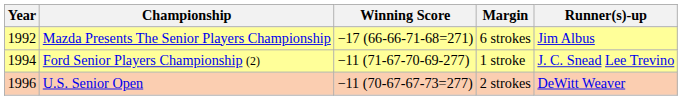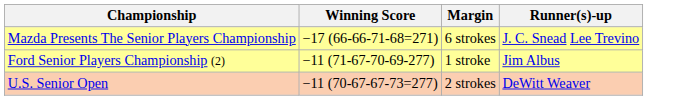 <table class="sortable wikitable">
 <tr>
-<th>Year</th>
 <th>Championship</th>
 <th>Winning Score</th>
 <th>Margin</th>
 <th>Runner(s)-up</th>
 </tr>
 <tr style="background:#FFFF99;">
-<td>1992</td>
 <td><a href='#'>Mazda Presents The Senior Players Championship</a></td>
 <td>−17 (66-66-71-68=271)</td>
 <td>6 strokes</td>
-<td> <a href='#'>Jim Albus</a></td>
+<td> <a href='#'>J. C. Snead</a>  <a href='#'>Lee Trevino</a></td>
 </tr>
 <tr style="background:#FFFF99;">
-<td>1994</td>
 <td><a href='#'>Ford Senior Players Championship</a> <small>(2)</small></td>
 <td>−11 (71-67-70-69-277)</td>
 <td>1 stroke</td>
-<td> <a href='#'>J. C. Snead</a>  <a href='#'>Lee Trevino</a></td>
+<td> <a href='#'>Jim Albus</a></td>
 </tr>
 <tr style="background:#FBCEB1;">
-<td>1996</td>
 <td><a href='#'>U.S. Senior Open</a></td>
 <td>−11 (70-67-67-73=277)</td>
 <td>2 strokes</td>
 <td> <a href='#'>DeWitt Weaver</a></td>
 </tr>
 </table>
